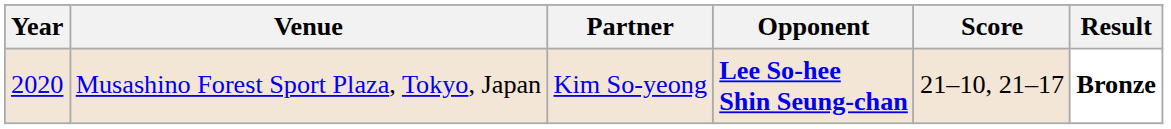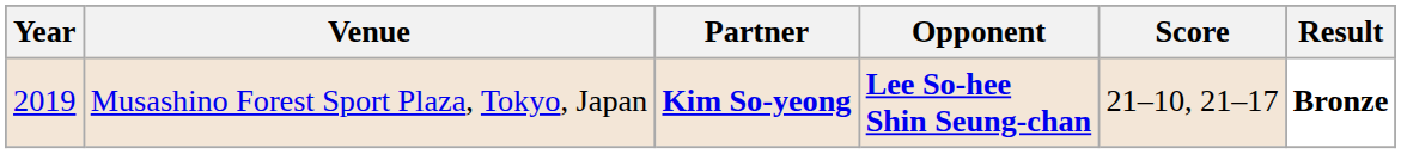 <table class="sortable wikitable" style="font-size: 90%;">
 <tr>
 <th>Year</th>
 <th>Venue</th>
 <th>Partner</th>
 <th>Opponent</th>
 <th>Score</th>
 <th>Result</th>
 </tr>
 <tr style="background:#F3E6D7">
-<td align="center"><a href='#'>2020</a></td>
+<td align="center"><a href='#'>2019</a></td>
 <td align="left"><a href='#'>Musashino Forest Sport Plaza</a>, <a href='#'>Tokyo</a>, Japan</td>
-<td align="left"> <a href='#'>Kim So-yeong</a></td>
+<td align="left"><strong> <a href='#'>Kim So-yeong</a></strong></td>
 <td align="left"><strong> <a href='#'>Lee So-hee</a><br> <a href='#'>Shin Seung-chan</a></strong></td>
 <td align="left">21–10, 21–17</td>
 <td style="text-align:left; background:white"> <strong>Bronze</strong></td>
 </tr>
 </table>
